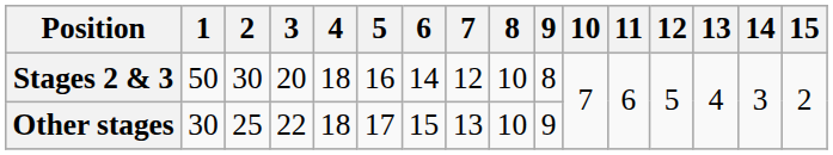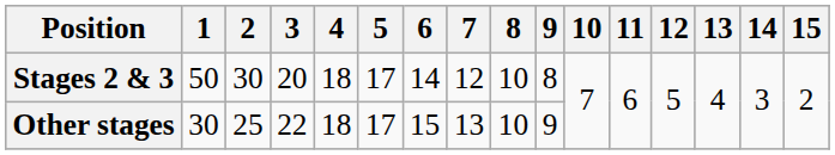 <table class="wikitable floatright" style="text-align: center">
 <tr>
 <th scope="col">Position</th>
 <th scope="col">1</th>
 <th scope="col">2</th>
 <th scope="col">3</th>
 <th scope="col">4</th>
 <th scope="col">5</th>
 <th scope="col">6</th>
 <th scope="col">7</th>
 <th scope="col">8</th>
 <th scope="col">9</th>
 <th scope="col">10</th>
 <th scope="col">11</th>
 <th scope="col">12</th>
 <th scope="col">13</th>
 <th scope="col">14</th>
 <th scope="col">15</th>
 </tr>
 <tr>
 <th scope="row">Stages 2 & 3</th>
 <td>50</td>
 <td>30</td>
 <td>20</td>
 <td>18</td>
-<td>16</td>
+<td>17</td>
 <td>14</td>
 <td>12</td>
 <td>10</td>
 <td>8</td>
 <td rowspan=2>7</td>
 <td rowspan=2>6</td>
 <td rowspan=2>5</td>
 <td rowspan=2>4</td>
 <td rowspan=2>3</td>
 <td rowspan=2>2</td>
 </tr>
 <tr>
 <th scope="row">Other stages</th>
 <td>30</td>
 <td>25</td>
 <td>22</td>
 <td>18</td>
 <td>17</td>
 <td>15</td>
 <td>13</td>
 <td>10</td>
 <td>9</td>
 </tr>
 </table>
